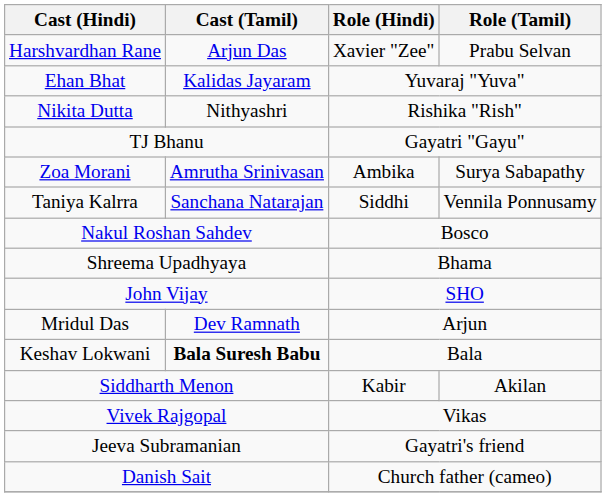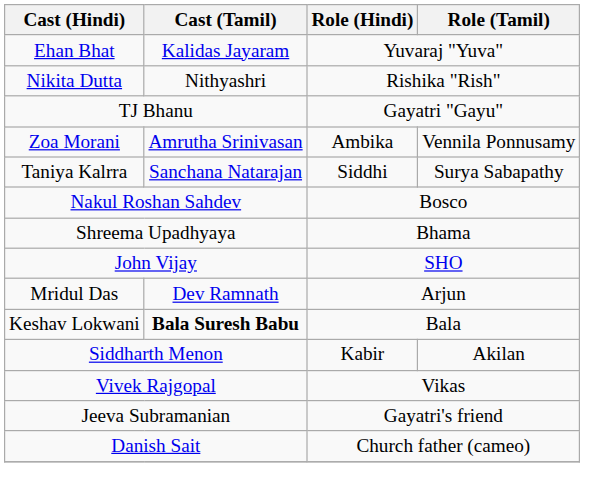 <table class="wikitable">
 <tr>
 <th>Cast (Hindi)</th>
 <th>Cast (Tamil)</th>
 <th>Role (Hindi)</th>
 <th>Role (Tamil)</th>
-</tr>
-<tr>
-<td style="text-align:center;"><a href='#'>Harshvardhan Rane</a></td>
-<td style="text-align:center;"><a href='#'>Arjun Das</a></td>
-<td style="text-align:center;">Xavier "Zee"</td>
-<td style="text-align:center;">Prabu Selvan</td>
 </tr>
 <tr>
 <td style="text-align:center;"><a href='#'>Ehan Bhat</a></td>
 <td style="text-align:center;"><a href='#'>Kalidas Jayaram</a></td>
 <td colspan="2" style="text-align:center;">Yuvaraj "Yuva"</td>
 </tr>
 <tr>
 <td style="text-align:center;"><a href='#'>Nikita Dutta</a></td>
 <td style="text-align:center;">Nithyashri</td>
 <td colspan="2" style="text-align:center;">Rishika "Rish"</td>
 </tr>
 <tr>
 <td colspan="2" style="text-align:center;">TJ Bhanu</td>
 <td colspan="2" style="text-align:center;">Gayatri "Gayu"</td>
 </tr>
 <tr>
 <td style="text-align:center;"><a href='#'>Zoa Morani</a></td>
 <td style="text-align:center;"><a href='#'>Amrutha Srinivasan</a></td>
 <td style="text-align:center;">Ambika</td>
-<td style="text-align:center;">Surya Sabapathy</td>
+<td style="text-align:center;">Vennila Ponnusamy</td>
 </tr>
 <tr>
 <td style="text-align:center;">Taniya Kalrra</td>
 <td style="text-align:center;"><a href='#'>Sanchana Natarajan</a></td>
 <td style="text-align:center;">Siddhi</td>
-<td style="text-align:center;">Vennila Ponnusamy</td>
+<td style="text-align:center;">Surya Sabapathy</td>
 </tr>
 <tr>
 <td colspan="2" style="text-align:center;"><a href='#'>Nakul Roshan Sahdev</a></td>
 <td colspan="2" style="text-align:center;">Bosco</td>
 </tr>
 <tr>
 <td colspan="2" style="text-align:center;">Shreema Upadhyaya</td>
 <td colspan="2" style="text-align:center;">Bhama</td>
 </tr>
 <tr>
 <td colspan="2" style="text-align:center;"><a href='#'>John Vijay</a></td>
 <td colspan="2" style="text-align:center;"><a href='#'>SHO</a></td>
 </tr>
 <tr>
 <td style="text-align:center;">Mridul Das</td>
 <td style="text-align:center;"><a href='#'>Dev Ramnath</a></td>
 <td colspan="2" style="text-align:center;">Arjun</td>
 </tr>
 <tr>
 <td style="text-align:center;">Keshav Lokwani</td>
 <td style="text-align:center;"><strong>Bala Suresh Babu</strong></td>
 <td colspan="2" style="text-align:center;">Bala</td>
 </tr>
 <tr>
 <td colspan="2" style="text-align:center;"><a href='#'>Siddharth Menon</a></td>
 <td style="text-align:center;">Kabir</td>
 <td style="text-align:center;">Akilan</td>
 </tr>
 <tr>
 <td colspan="2" style="text-align:center;"><a href='#'>Vivek Rajgopal</a></td>
 <td colspan="2" style="text-align:center;">Vikas</td>
 </tr>
 <tr>
 <td colspan="2" style="text-align:center;">Jeeva Subramanian</td>
 <td colspan="2" style="text-align:center;">Gayatri's friend</td>
 </tr>
 <tr>
 <td colspan ="2" style="text-align:center;"><a href='#'>Danish Sait</a></td>
 <td colspan="2" style="text-align:center;">Church father (cameo)</td>
 </tr>
 <tr>
 </tr>
 </table>
